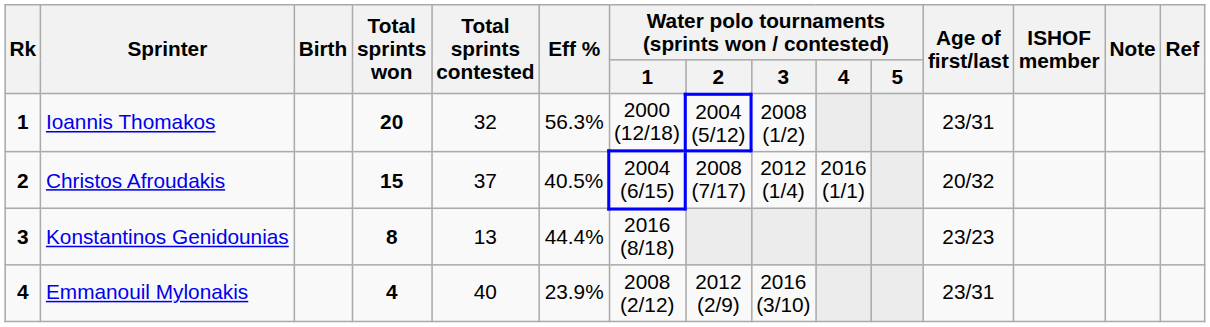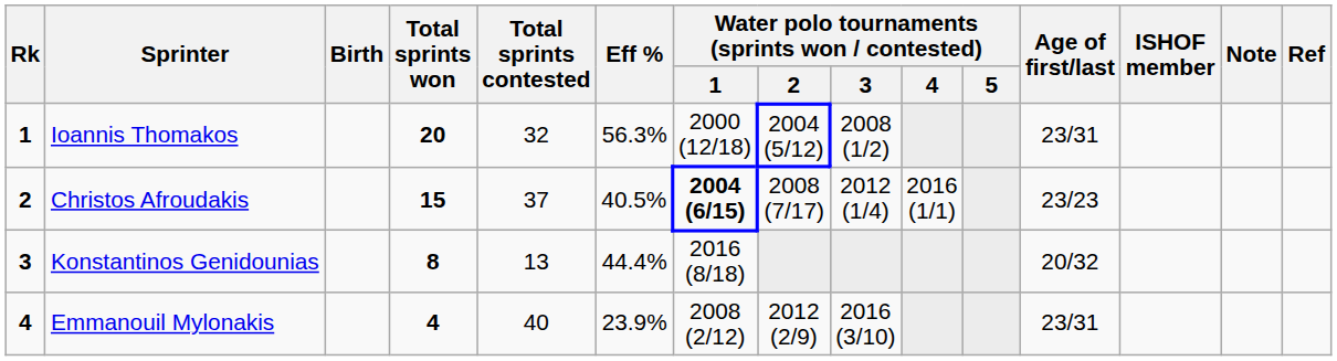 <table class="wikitable sortable" style="text-align: center; font-size: 85%; margin-left: 1em;">
 <tr>
 <th rowspan="2">Rk</th>
 <th rowspan="2">Sprinter</th>
 <th rowspan="2">Birth</th>
 <th rowspan="2">Total<br>sprints<br>won</th>
 <th rowspan="2">Total<br>sprints<br>contested</th>
 <th rowspan="2">Eff %</th>
 <th colspan="5">Water polo tournaments<br>(sprints won / contested)</th>
 <th rowspan="2">Age of<br>first/last</th>
 <th rowspan="2">ISHOF<br>member</th>
 <th rowspan="2">Note</th>
 <th rowspan="2" class="unsortable">Ref</th>
 </tr>
 <tr>
 <th>1</th>
 <th style="width: 2em;" class="unsortable">2</th>
 <th style="width: 2em;" class="unsortable">3</th>
 <th style="width: 2em;" class="unsortable">4</th>
 <th style="width: 2em;" class="unsortable">5</th>
 </tr>
 <tr>
 <td><strong>1</strong></td>
 <td style="text-align: left;" data-sort-value="Thomakos, Ioannis"><a href='#'>Ioannis Thomakos</a></td>
 <td></td>
 <td><strong>20</strong></td>
 <td>32</td>
 <td>56.3%</td>
 <td>2000<br>(12/18)</td>
 <td style="border: 2px solid blue;">2004<br>(5/12)</td>
 <td>2008<br>(1/2)</td>
 <td style="background-color: #ececec;"></td>
 <td style="background-color: #ececec;"></td>
 <td>23/31</td>
 <td></td>
 <td style="text-align: left;"></td>
 <td></td>
 </tr>
 <tr>
 <td><strong>2</strong></td>
 <td style="text-align: left;" data-sort-value="Afroudakis, Christos"><a href='#'>Christos Afroudakis</a></td>
 <td></td>
 <td><strong>15</strong></td>
 <td>37</td>
 <td>40.5%</td>
-<td style="border: 2px solid blue;">2004<br>(6/15)</td>
+<td style="border: 2px solid blue;"><strong>2004<br>(6/15)</strong></td>
 <td>2008<br>(7/17)</td>
 <td>2012<br>(1/4)</td>
 <td>2016<br>(1/1)</td>
 <td style="background-color: #ececec;"></td>
-<td>20/32</td>
+<td>23/23</td>
 <td></td>
 <td style="text-align: left;"></td>
 <td></td>
 </tr>
 <tr>
 <td><strong>3</strong></td>
 <td style="text-align: left;" data-sort-value="Genidounias, Konstantinos"><a href='#'>Konstantinos Genidounias</a></td>
 <td></td>
 <td><strong>8</strong></td>
 <td>13</td>
 <td>44.4%</td>
 <td>2016<br>(8/18)</td>
 <td style="background-color: #ececec;"></td>
 <td style="background-color: #ececec;"></td>
 <td style="background-color: #ececec;"></td>
 <td style="background-color: #ececec;"></td>
-<td>23/23</td>
+<td>20/32</td>
 <td></td>
 <td style="text-align: left;"></td>
 <td></td>
 </tr>
 <tr>
 <td><strong>4</strong></td>
 <td style="text-align: left;" data-sort-value="Mylonakis, Emmanouil"><a href='#'>Emmanouil Mylonakis</a></td>
 <td></td>
 <td><strong>4</strong></td>
 <td>40</td>
 <td>23.9%</td>
 <td>2008<br>(2/12)</td>
 <td>2012<br>(2/9)</td>
 <td>2016<br>(3/10)</td>
 <td style="background-color: #ececec;"></td>
 <td style="background-color: #ececec;"></td>
 <td>23/31</td>
 <td></td>
 <td style="text-align: left;"></td>
 <td></td>
 </tr>
 </table>
